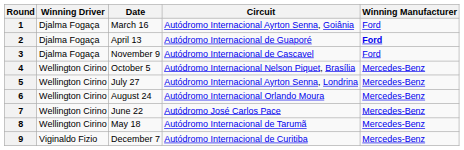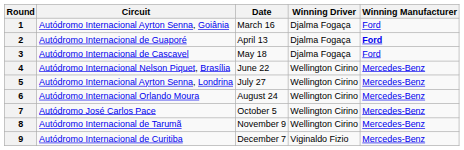 <table class="wikitable" style="font-size: 85%;">
 <tr>
 <th>Round</th>
+<th>Circuit</th>
+<th>Date</th>
 <th>Winning Driver</th>
-<th>Date</th>
-<th>Circuit</th>
 <th>Winning Manufacturer</th>
 </tr>
 <tr>
 <th>1</th>
+<td><a href='#'>Autódromo Internacional Ayrton Senna</a>, <a href='#'>Goiânia</a></td>
+<td>March 16</td>
 <td>Djalma Fogaça</td>
-<td>March 16</td>
-<td><a href='#'>Autódromo Internacional Ayrton Senna</a>, <a href='#'>Goiânia</a></td>
 <td><a href='#'>Ford</a></td>
 </tr>
 <tr>
 <th>2</th>
+<td><a href='#'>Autódromo Internacional de Guaporé</a></td>
+<td>April 13</td>
 <td>Djalma Fogaça</td>
-<td>April 13</td>
-<td><a href='#'>Autódromo Internacional de Guaporé</a></td>
 <td><strong><a href='#'>Ford</a></strong></td>
 </tr>
 <tr>
 <th>3</th>
+<td><a href='#'>Autódromo Internacional de Cascavel</a></td>
+<td>May 18</td>
 <td>Djalma Fogaça</td>
-<td>November 9</td>
-<td><a href='#'>Autódromo Internacional de Cascavel</a></td>
 <td><a href='#'>Ford</a></td>
 </tr>
 <tr>
 <th>4</th>
+<td><a href='#'>Autódromo Internacional Nelson Piquet</a>, <a href='#'>Brasília</a></td>
+<td>June 22</td>
 <td>Wellington Cirino</td>
-<td>October 5</td>
-<td><a href='#'>Autódromo Internacional Nelson Piquet</a>, <a href='#'>Brasília</a></td>
 <td><a href='#'>Mercedes-Benz</a></td>
 </tr>
 <tr>
 <th>5</th>
+<td><a href='#'>Autódromo Internacional Ayrton Senna</a>, <a href='#'>Londrina</a></td>
+<td>July 27</td>
 <td>Wellington Cirino</td>
-<td>July 27</td>
-<td><a href='#'>Autódromo Internacional Ayrton Senna</a>, <a href='#'>Londrina</a></td>
 <td><a href='#'>Mercedes-Benz</a></td>
 </tr>
 <tr>
 <th>6</th>
+<td><a href='#'>Autódromo Internacional Orlando Moura</a></td>
+<td>August 24</td>
 <td>Wellington Cirino</td>
-<td>August 24</td>
-<td><a href='#'>Autódromo Internacional Orlando Moura</a></td>
 <td><a href='#'>Mercedes-Benz</a></td>
 </tr>
 <tr>
 <th>7</th>
+<td><a href='#'>Autódromo José Carlos Pace</a></td>
+<td>October 5</td>
 <td>Wellington Cirino</td>
-<td>June 22</td>
-<td><a href='#'>Autódromo José Carlos Pace</a></td>
 <td><a href='#'>Mercedes-Benz</a></td>
 </tr>
 <tr>
 <th>8</th>
+<td><a href='#'>Autódromo Internacional de Tarumã</a></td>
+<td>November 9</td>
 <td>Wellington Cirino</td>
-<td>May 18</td>
-<td><a href='#'>Autódromo Internacional de Tarumã</a></td>
 <td><a href='#'>Mercedes-Benz</a></td>
 </tr>
 <tr>
 <th>9</th>
+<td><a href='#'>Autódromo Internacional de Curitiba</a></td>
+<td>December 7</td>
 <td>Viginaldo Fizio</td>
-<td>December 7</td>
-<td><a href='#'>Autódromo Internacional de Curitiba</a></td>
 <td><a href='#'>Mercedes-Benz</a></td>
 </tr>
 </table>
